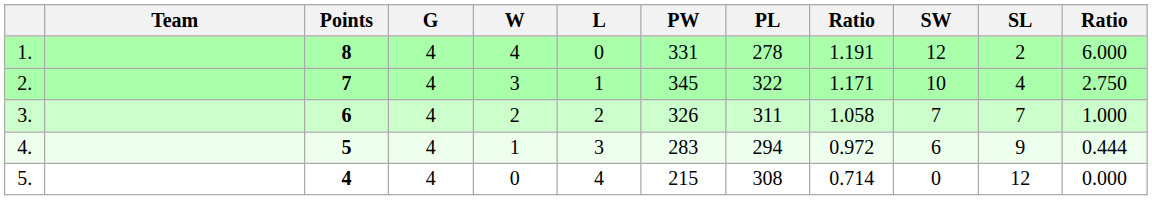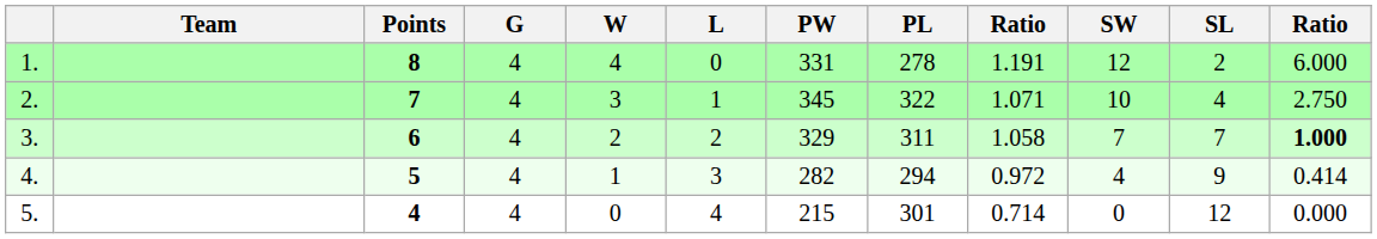 <table class=wikitable style="text-align:center">
 <tr bgcolor="#DCDCDC">
 <th width="25"></th>
 <th width="200">Team</th>
 <th width="60">Points</th>
 <th width="60">G</th>
 <th width="60">W</th>
 <th width="60">L</th>
 <th width="60">PW</th>
 <th width="60">PL</th>
 <th width="60">Ratio</th>
 <th width="60">SW</th>
 <th width="60">SL</th>
 <th width="60">Ratio</th>
 </tr>
 <tr bgcolor=#AAFFAA>
 <td>1.</td>
 <td align=left></td>
 <td><strong>8</strong></td>
 <td>4</td>
 <td>4</td>
 <td>0</td>
 <td>331</td>
 <td>278</td>
 <td>1.191</td>
 <td>12</td>
 <td>2</td>
 <td>6.000</td>
 </tr>
 <tr bgcolor=#AAFFAA>
 <td>2.</td>
 <td align=left></td>
 <td><strong>7</strong></td>
 <td>4</td>
 <td>3</td>
 <td>1</td>
 <td>345</td>
 <td>322</td>
-<td>1.171</td>
+<td>1.071</td>
 <td>10</td>
 <td>4</td>
 <td>2.750</td>
 </tr>
 <tr bgcolor=#CCFFCC>
 <td>3.</td>
 <td align=left></td>
 <td><strong>6</strong></td>
 <td>4</td>
 <td>2</td>
 <td>2</td>
-<td>326</td>
+<td>329</td>
 <td>311</td>
 <td>1.058</td>
 <td>7</td>
 <td>7</td>
-<td>1.000</td>
+<td><strong>1.000</strong></td>
 </tr>
 <tr bgcolor=#EEFFEE>
 <td>4.</td>
 <td align=left></td>
 <td><strong>5</strong></td>
 <td>4</td>
 <td>1</td>
 <td>3</td>
-<td>283</td>
+<td>282</td>
 <td>294</td>
 <td>0.972</td>
-<td>6</td>
+<td>4</td>
 <td>9</td>
-<td>0.444</td>
+<td>0.414</td>
 </tr>
 <tr bgcolor=#FFFFFF>
 <td>5.</td>
 <td align=left></td>
 <td><strong>4</strong></td>
 <td>4</td>
 <td>0</td>
 <td>4</td>
 <td>215</td>
-<td>308</td>
+<td>301</td>
 <td>0.714</td>
 <td>0</td>
 <td>12</td>
 <td>0.000</td>
 </tr>
 </table>
